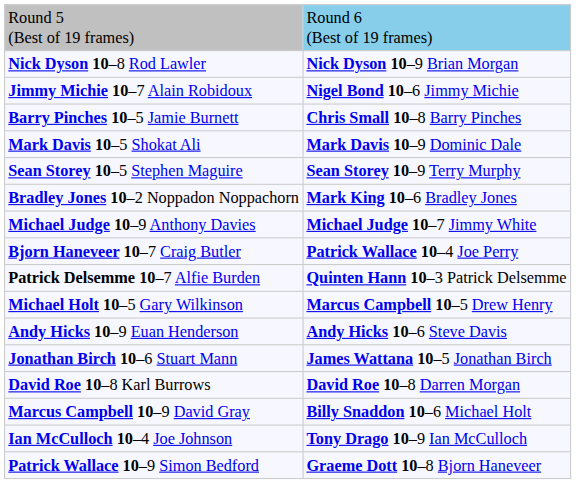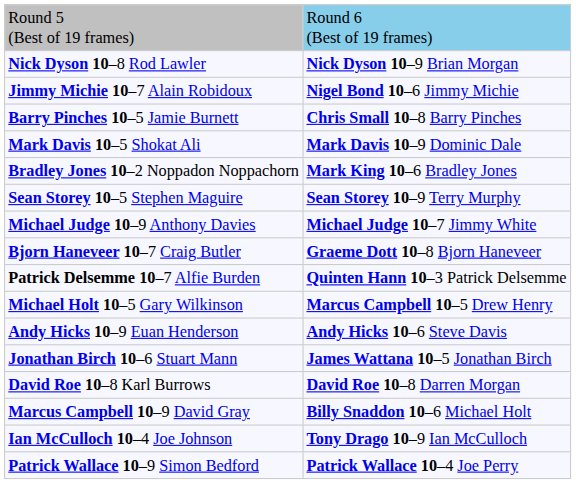 <table cellpadding="3" cellspacing="0" border="1" style="background:#f7f8ff; font-size:95%; border:#ccc solid 1px; border-collapse:collapse;">
 <tr>
 <td style="background:silver">Round 5<br>(Best of 19 frames)</td>
 <td style="background:skyblue">Round 6<br>(Best of 19 frames)</td>
 </tr>
 <tr>
 <td><strong> <a href='#'>Nick Dyson</a> 10</strong>–8  <a href='#'>Rod Lawler</a></td>
 <td><strong> <a href='#'>Nick Dyson</a> 10</strong>–9  <a href='#'>Brian Morgan</a></td>
 </tr>
 <tr>
 <td><strong> <a href='#'>Jimmy Michie</a> 10</strong>–7  <a href='#'>Alain Robidoux</a></td>
 <td><strong> <a href='#'>Nigel Bond</a> 10</strong>–6  <a href='#'>Jimmy Michie</a></td>
 </tr>
 <tr>
 <td><strong> <a href='#'>Barry Pinches</a> 10</strong>–5  <a href='#'>Jamie Burnett</a></td>
 <td><strong> <a href='#'>Chris Small</a> 10</strong>–8  <a href='#'>Barry Pinches</a></td>
 </tr>
 <tr>
 <td><strong> <a href='#'>Mark Davis</a> 10</strong>–5  <a href='#'>Shokat Ali</a></td>
 <td><strong> <a href='#'>Mark Davis</a> 10</strong>–9  <a href='#'>Dominic Dale</a></td>
 </tr>
 <tr>
+<td><strong> <a href='#'>Bradley Jones</a> 10</strong>–2  Noppadon Noppachorn</td>
+<td><strong> <a href='#'>Mark King</a> 10</strong>–6  <a href='#'>Bradley Jones</a></td>
+</tr>
+<tr>
 <td><strong> <a href='#'>Sean Storey</a> 10</strong>–5  <a href='#'>Stephen Maguire</a></td>
 <td><strong> <a href='#'>Sean Storey</a> 10</strong>–9  <a href='#'>Terry Murphy</a></td>
-</tr>
-<tr>
-<td><strong> <a href='#'>Bradley Jones</a> 10</strong>–2  Noppadon Noppachorn</td>
-<td><strong> <a href='#'>Mark King</a> 10</strong>–6  <a href='#'>Bradley Jones</a></td>
 </tr>
 <tr>
 <td><strong> <a href='#'>Michael Judge</a> 10</strong>–9  <a href='#'>Anthony Davies</a></td>
 <td><strong> <a href='#'>Michael Judge</a> 10</strong>–7  <a href='#'>Jimmy White</a></td>
 </tr>
 <tr>
 <td><strong> <a href='#'>Bjorn Haneveer</a> 10</strong>–7  <a href='#'>Craig Butler</a></td>
-<td><strong> <a href='#'>Patrick Wallace</a> 10</strong>–4  <a href='#'>Joe Perry</a></td>
+<td><strong> <a href='#'>Graeme Dott</a> 10</strong>–8  <a href='#'>Bjorn Haneveer</a></td>
 </tr>
 <tr>
 <td><strong> Patrick Delsemme 10</strong>–7  <a href='#'>Alfie Burden</a></td>
 <td><strong> <a href='#'>Quinten Hann</a> 10</strong>–3  Patrick Delsemme</td>
 </tr>
 <tr>
 <td><strong> <a href='#'>Michael Holt</a> 10</strong>–5  <a href='#'>Gary Wilkinson</a></td>
 <td><strong> <a href='#'>Marcus Campbell</a> 10</strong>–5  <a href='#'>Drew Henry</a></td>
 </tr>
 <tr>
 <td><strong> <a href='#'>Andy Hicks</a> 10</strong>–9  <a href='#'>Euan Henderson</a></td>
 <td><strong> <a href='#'>Andy Hicks</a> 10</strong>–6  <a href='#'>Steve Davis</a></td>
 </tr>
 <tr>
 <td><strong> <a href='#'>Jonathan Birch</a> 10</strong>–6  <a href='#'>Stuart Mann</a></td>
 <td><strong> <a href='#'>James Wattana</a> 10</strong>–5  <a href='#'>Jonathan Birch</a></td>
 </tr>
 <tr>
 <td><strong> <a href='#'>David Roe</a> 10</strong>–8  Karl Burrows</td>
 <td><strong> <a href='#'>David Roe</a> 10</strong>–8  <a href='#'>Darren Morgan</a></td>
 </tr>
 <tr>
 <td><strong> <a href='#'>Marcus Campbell</a> 10</strong>–9  <a href='#'>David Gray</a></td>
 <td><strong> <a href='#'>Billy Snaddon</a> 10</strong>–6  <a href='#'>Michael Holt</a></td>
 </tr>
 <tr>
 <td><strong> <a href='#'>Ian McCulloch</a> 10</strong>–4  <a href='#'>Joe Johnson</a></td>
 <td><strong> <a href='#'>Tony Drago</a> 10</strong>–9  <a href='#'>Ian McCulloch</a></td>
 </tr>
 <tr>
 <td><strong> <a href='#'>Patrick Wallace</a> 10</strong>–9  <a href='#'>Simon Bedford</a></td>
-<td><strong> <a href='#'>Graeme Dott</a> 10</strong>–8  <a href='#'>Bjorn Haneveer</a></td>
+<td><strong> <a href='#'>Patrick Wallace</a> 10</strong>–4  <a href='#'>Joe Perry</a></td>
 </tr>
 </table>
